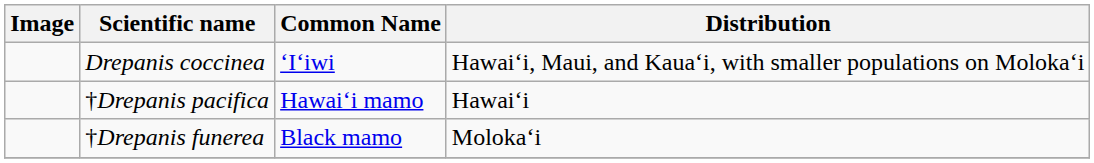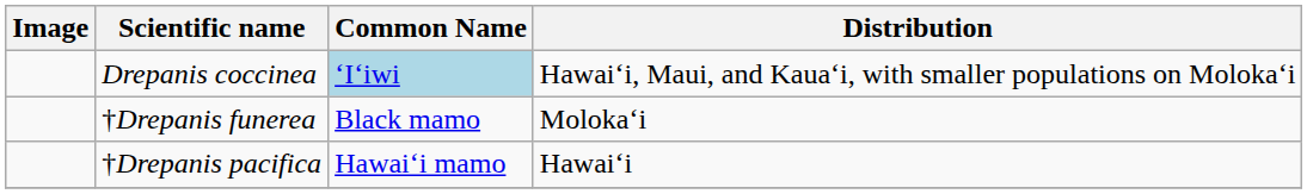 <table class="wikitable">
 <tr>
 <th>Image</th>
 <th>Scientific name</th>
 <th>Common Name</th>
 <th>Distribution</th>
 </tr>
 <tr>
 <td></td>
 <td><em>Drepanis coccinea</em></td>
-<td><a href='#'>ʻIʻiwi</a></td>
+<td style="background: lightblue;"><a href='#'>ʻIʻiwi</a></td>
 <td>Hawaiʻi, Maui, and Kauaʻi, with smaller populations on Molokaʻi</td>
+</tr>
+<tr>
+<td></td>
+<td>†<em>Drepanis funerea</em></td>
+<td><a href='#'>Black mamo</a></td>
+<td>Molokaʻi</td>
 </tr>
 <tr>
 <td></td>
 <td>†<em>Drepanis pacifica</em></td>
 <td><a href='#'>Hawaiʻi mamo</a></td>
 <td>Hawaiʻi</td>
 </tr>
 <tr>
-<td></td>
-<td>†<em>Drepanis funerea</em></td>
-<td><a href='#'>Black mamo</a></td>
-<td>Molokaʻi</td>
-</tr>
-<tr>
 </tr>
 </table>
